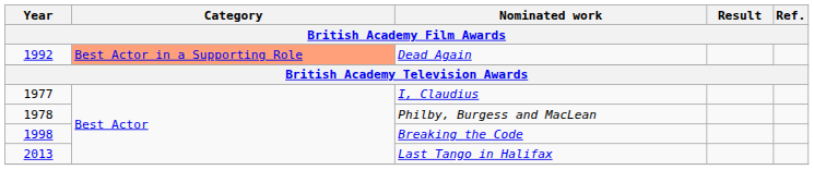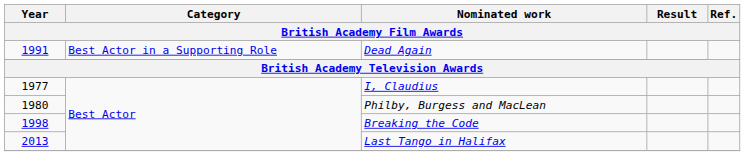 <table class=wikitable>
 <tr>
 <th scope="col" style="width:5em;">Year</th>
 <th scope="col" style="width:26em;">Category</th>
 <th scope="col" style="width:25em;">Nominated work</th>
 <th scope="col" style="width:5em;">Result</th>
 <th>Ref.</th>
 </tr>
 <tr>
 <th colspan="5"><a href='#'>British Academy Film Awards</a></th>
 </tr>
 <tr>
-<td style="text-align:center;"><a href='#'>1992</a></td>
-<td style="background: lightsalmon;"><a href='#'>Best Actor in a Supporting Role</a></td>
+<td style="text-align:center;"><a href='#'>1991</a></td>
+<td><a href='#'>Best Actor in a Supporting Role</a></td>
 <td><em><a href='#'>Dead Again</a></em></td>
 <td></td>
 </tr>
 <tr>
 </tr>
 <tr>
 <th colspan="5"><a href='#'>British Academy Television Awards</a></th>
 </tr>
 <tr>
 <td style="text-align:center;">1977</td>
 <td rowspan="4"><a href='#'>Best Actor</a></td>
 <td><em><a href='#'>I, Claudius</a></em></td>
 <td></td>
 <td></td>
 </tr>
 <tr>
-<td style="text-align:center;">1978</td>
+<td style="text-align:center;">1980</td>
 <td><em>Philby, Burgess and MacLean</em></td>
 <td></td>
 <td></td>
 </tr>
 <tr>
 <td style="text-align:center;"><a href='#'>1998</a></td>
 <td><em><a href='#'>Breaking the Code</a></em></td>
 <td></td>
 <td></td>
 </tr>
 <tr>
 <td style="text-align:center;"><a href='#'>2013</a></td>
 <td><em><a href='#'>Last Tango in Halifax</a></em></td>
 <td></td>
 <td></td>
 </tr>
 <tr>
 </tr>
 </table>
